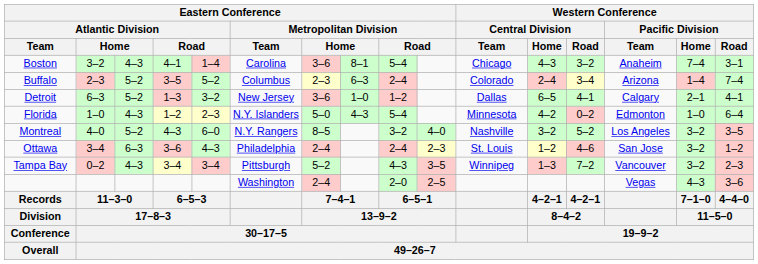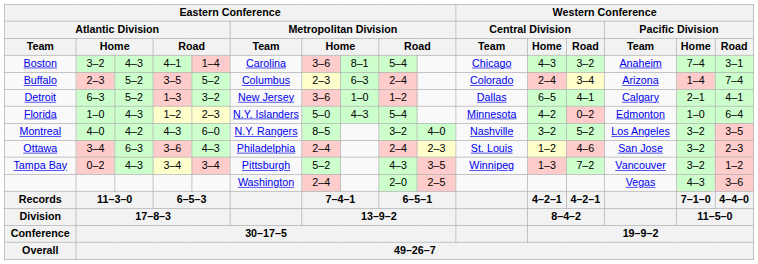 <table class="wikitable" style="font-size: 100%; text-align:center;">
 <tr>
 <th colspan="10">Eastern Conference</th>
 <th colspan="6">Western Conference</th>
 </tr>
 <tr>
 <th colspan="5">Atlantic Division</th>
 <th colspan="5">Metropolitan Division</th>
 <th colspan="3">Central Division</th>
 <th colspan="3">Pacific Division</th>
 </tr>
 <tr>
 <th colspan="1" width=100>Team</th>
 <th colspan="2" width=100>Home</th>
 <th colspan="2" width=100>Road</th>
 <th colspan="1" width=100>Team</th>
 <th colspan="2" width=100>Home</th>
 <th colspan="2" width=100>Road</th>
 <th colspan="1" width=100>Team</th>
 <th colspan="1" width=50>Home</th>
 <th colspan="1" width=50>Road</th>
 <th colspan="1" width=100>Team</th>
 <th colspan="1" width=50>Home</th>
 <th colspan="1" width=50>Road</th>
 </tr>
 <tr>
 <td><a href='#'>Boston</a></td>
 <td style="background:#cfc;" width=50>3–2</td>
 <td style="background:#cfc;" width=50>4–3</td>
 <td style="background:#cfc;" width=50>4–1</td>
 <td style="background:#fcc;" width=50>1–4</td>
 <td><a href='#'>Carolina</a></td>
 <td style="background:#fcc;" width=50>3–6</td>
 <td style="background:#cfc;" width=50>8–1</td>
 <td style="background:#cfc;" width=50>5–4</td>
 <td></td>
 <td><a href='#'>Chicago</a></td>
 <td style="background:#cfc;" width=50>4–3</td>
 <td style="background:#cfc;" width=50>3–2</td>
 <td><a href='#'>Anaheim</a></td>
 <td style="background:#cfc;" width=50>7–4</td>
 <td style="background:#cfc;" width=50>3–1</td>
 </tr>
 <tr>
 <td><a href='#'>Buffalo</a></td>
 <td style="background:#fcc;">2–3</td>
 <td style="background:#cfc;">5–2</td>
 <td style="background:#fcc;">3–5</td>
 <td style="background:#cfc;">5–2</td>
 <td><a href='#'>Columbus</a></td>
 <td style="background:#ffc;" width=50>2–3</td>
 <td style="background:#cfc;"width=50>6–3</td>
 <td style="background:#fcc;" width=50>2–4</td>
 <td></td>
 <td><a href='#'>Colorado</a></td>
 <td style="background:#fcc;">2–4</td>
 <td style="background:#ffc;">3–4</td>
 <td><a href='#'>Arizona</a></td>
 <td style="background:#fcc;">1–4</td>
 <td style="background:#cfc;">7–4</td>
 </tr>
 <tr>
 <td><a href='#'>Detroit</a></td>
 <td style="background:#cfc;">6–3</td>
 <td style="background:#cfc;">5–2</td>
 <td style="background:#fcc;">1–3</td>
 <td style="background:#cfc;">3–2</td>
 <td><a href='#'>New Jersey</a></td>
 <td style="background:#fcc;">3–6</td>
 <td style="background:#cfc;">1–0</td>
 <td style="background:#fcc;">1–2</td>
 <td></td>
 <td><a href='#'>Dallas</a></td>
 <td style="background:#cfc;">6–5</td>
 <td style="background:#cfc;">4–1</td>
 <td><a href='#'>Calgary</a></td>
 <td style="background:#cfc;">2–1</td>
 <td style="background:#cfc;">4–1</td>
 </tr>
 <tr>
 <td><a href='#'>Florida</a></td>
 <td style="background:#cfc;">1–0</td>
 <td style="background:#cfc;">4–3</td>
 <td style="background:#ffc;">1–2</td>
 <td style="background:#ffc;">2–3</td>
 <td><a href='#'>N.Y. Islanders</a></td>
 <td style="background:#cfc;">5–0</td>
 <td style="background:#cfc;">4–3</td>
 <td style="background:#cfc;">5–4</td>
 <td></td>
 <td><a href='#'>Minnesota</a></td>
 <td style="background:#cfc;">4–2</td>
 <td style="background:#fcc;">0–2</td>
 <td><a href='#'>Edmonton</a></td>
 <td style="background:#cfc;">1–0</td>
 <td style="background:#cfc;">6–4</td>
 </tr>
 <tr>
 <td><a href='#'>Montreal</a></td>
 <td style="background:#cfc;">4–0</td>
-<td style="background:#cfc;">5–2</td>
+<td style="background:#cfc;">4–2</td>
 <td style="background:#cfc;">4–3</td>
 <td style="background:#cfc;">6–0</td>
 <td><a href='#'>N.Y. Rangers</a></td>
 <td style="background:#cfc;">8–5</td>
 <td></td>
 <td style="background:#cfc;" width=50>3–2</td>
 <td style="background:#cfc;" width=50>4–0</td>
 <td><a href='#'>Nashville</a></td>
 <td style="background:#cfc;">3–2</td>
 <td style="background:#cfc;">5–2</td>
 <td><a href='#'>Los Angeles</a></td>
 <td style="background:#cfc;">3–2</td>
 <td style="background:#fcc;">3–5</td>
 </tr>
 <tr>
 <td><a href='#'>Ottawa</a></td>
 <td style="background:#fcc;">3–4</td>
 <td style="background:#cfc;">6–3</td>
 <td style="background:#fcc;">3–6</td>
 <td style="background:#cfc;">4–3</td>
 <td><a href='#'>Philadelphia</a></td>
 <td style="background:#fcc;">2–4</td>
 <td></td>
 <td style="background:#fcc;">2–4</td>
 <td style="background:#ffc;">2–3</td>
 <td><a href='#'>St. Louis</a></td>
 <td style="background:#ffc;">1–2</td>
 <td style="background:#fcc;">4–6</td>
 <td><a href='#'>San Jose</a></td>
 <td style="background:#cfc;">3–2</td>
-<td style="background:#fcc;">1–2</td>
+<td style="background:#fcc;">2–3</td>
 </tr>
 <tr>
 <td><a href='#'>Tampa Bay</a></td>
 <td style="background:#fcc;">0–2</td>
 <td style="background:#cfc;">4–3</td>
 <td style="background:#ffc;">3–4</td>
 <td style="background:#fcc;">3–4</td>
 <td><a href='#'>Pittsburgh</a></td>
 <td style="background:#cfc;">5–2</td>
 <td></td>
 <td style="background:#cfc;">4–3</td>
 <td style="background:#fcc;">3–5</td>
 <td><a href='#'>Winnipeg</a></td>
 <td style="background:#fcc;">1–3</td>
 <td style="background:#cfc;">7–2</td>
 <td><a href='#'>Vancouver</a></td>
 <td style="background:#cfc;">3–2</td>
-<td style="background:#fcc;">2–3</td>
+<td style="background:#fcc;">1–2</td>
 </tr>
 <tr>
 <td></td>
 <td></td>
 <td></td>
 <td></td>
 <td></td>
 <td><a href='#'>Washington</a></td>
 <td style="background:#fcc;">2–4</td>
 <td></td>
 <td style="background:#cfc;">2–0</td>
 <td style="background:#fcc;">2–5</td>
 <td></td>
 <td></td>
 <td></td>
 <td><a href='#'>Vegas</a></td>
 <td style="background:#cfc;">4–3</td>
 <td style="background:#fcc;">3–6</td>
 </tr>
 <tr>
 <th colspan="1">Records</th>
 <th colspan="2">11–3–0</th>
 <th colspan="2">6–5–3</th>
 <th colspan="1"></th>
 <th colspan="2">7–4–1</th>
 <th colspan="2">6–5–1</th>
 <th colspan="1"></th>
 <th colspan="1">4–2–1</th>
 <th colspan="1">4–2–1</th>
 <th colspan="1"></th>
 <th colspan="1">7–1–0</th>
 <th colspan="1">4–4–0</th>
 </tr>
 <tr>
 <th colspan="1">Division</th>
 <th colspan="4">17–8–3</th>
 <th colspan="1"></th>
 <th colspan="4">13–9–2</th>
 <th colspan="1"></th>
 <th colspan="2">8–4–2</th>
 <th colspan="1"></th>
 <th colspan="2">11–5–0</th>
 </tr>
 <tr>
 <th colspan="1">Conference</th>
 <th colspan="9">30–17–5 </th>
 <th colspan="1"></th>
 <th colspan="5">19–9–2 </th>
 </tr>
 <tr>
 <th colspan="1">Overall</th>
 <th colspan="15">49–26–7 </th>
 </tr>
 </table>
